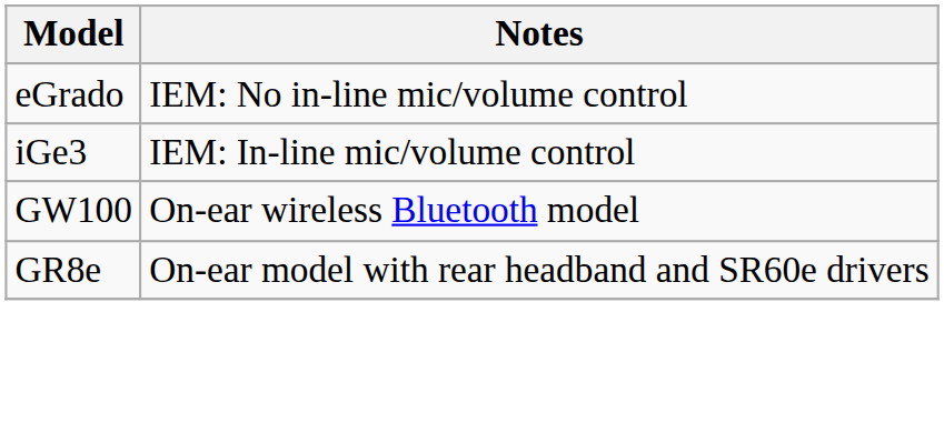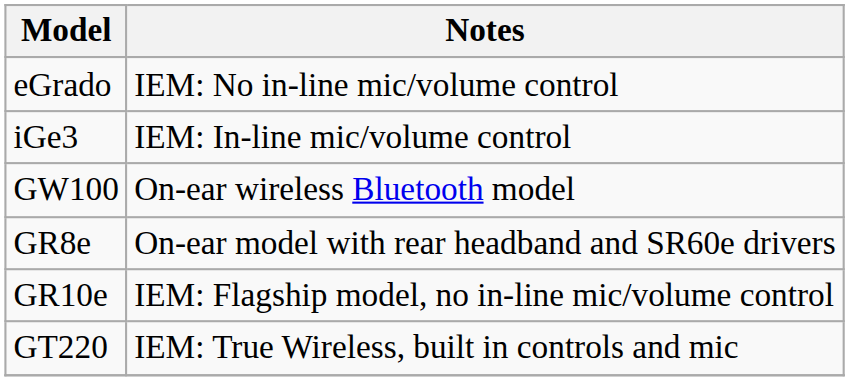 <table class="wikitable" style="margin:auto;">
 <tr>
 <th>Model</th>
 <th>Notes</th>
 </tr>
 <tr>
 <td>eGrado</td>
 <td>IEM: No in-line mic/volume control</td>
 </tr>
 <tr>
 <td>iGe3</td>
 <td>IEM: In-line mic/volume control</td>
 </tr>
 <tr>
 <td>GW100</td>
 <td>On-ear wireless <a href='#'>Bluetooth</a> model</td>
 </tr>
 <tr>
 <td>GR8e</td>
 <td>On-ear model with rear headband and SR60e drivers</td>
 </tr>
 <tr>
+<td>GR10e</td>
+<td>IEM: Flagship model, no in-line mic/volume control</td>
+</tr>
+<tr>
+<td>GT220</td>
+<td>IEM: True Wireless, built in controls and mic</td>
+</tr>
+<tr>
 </tr>
 </table>
